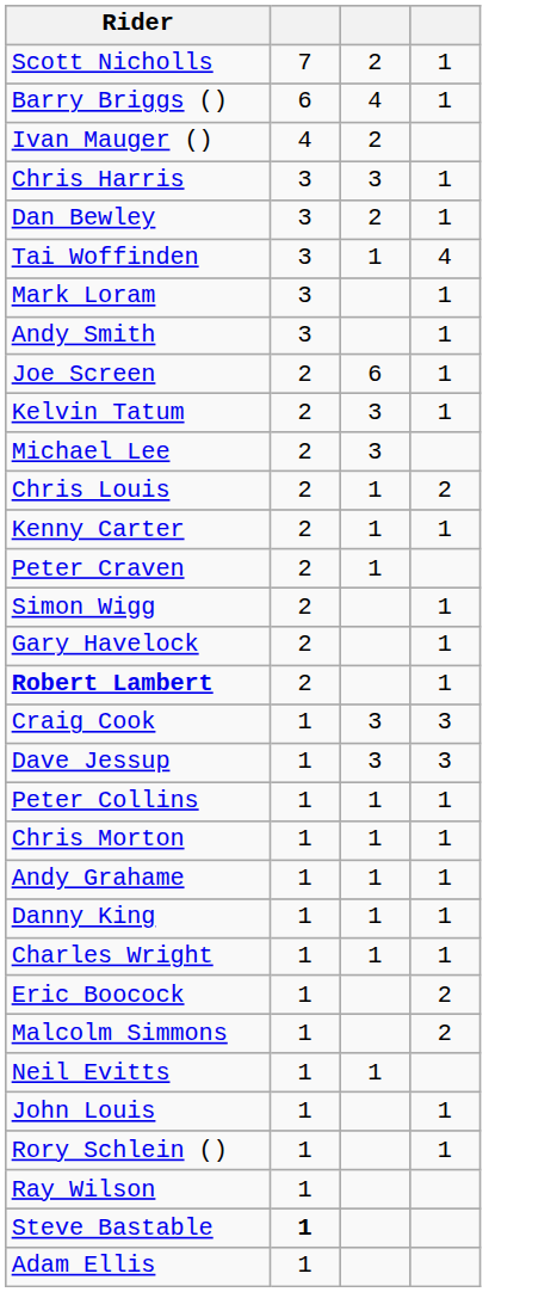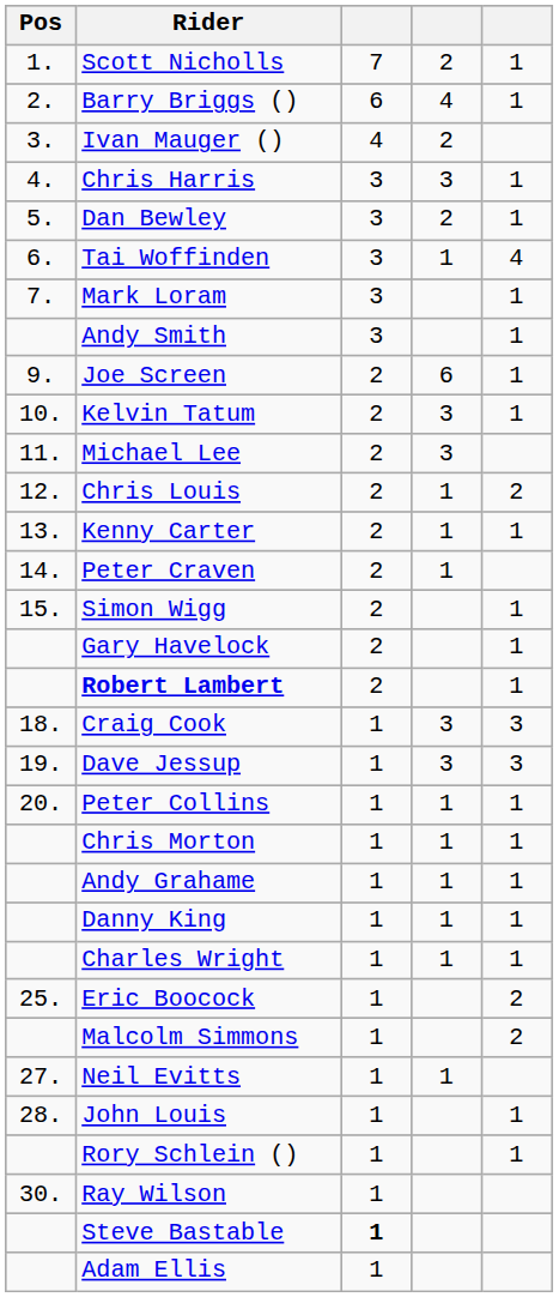 <table class="wikitable" style="font-size: 95%">
 <tr>
+<th width=30px>Pos</th>
 <th width=130px>Rider</th>
 <th width=30px ></th>
 <th width=30px ></th>
 <th width=30px ></th>
 </tr>
 <tr align=center>
+<td>1.</td>
 <td align=left><a href='#'>Scott Nicholls</a></td>
 <td>7</td>
 <td>2</td>
 <td>1</td>
 </tr>
 <tr align=center>
+<td>2.</td>
 <td align=left><a href='#'>Barry Briggs</a> ()</td>
 <td>6</td>
 <td>4</td>
 <td>1</td>
 </tr>
 <tr align=center>
+<td>3.</td>
 <td align=left><a href='#'>Ivan Mauger</a> ()</td>
 <td>4</td>
 <td>2</td>
 <td></td>
 </tr>
 <tr align=center>
+<td>4.</td>
 <td align=left><a href='#'>Chris Harris</a></td>
 <td>3</td>
 <td>3</td>
 <td>1</td>
 </tr>
 <tr align=center>
+<td>5.</td>
 <td align=left><a href='#'>Dan Bewley</a></td>
 <td>3</td>
 <td>2</td>
 <td>1</td>
 </tr>
 <tr align=center>
+<td>6.</td>
 <td align=left><a href='#'>Tai Woffinden</a></td>
 <td>3</td>
 <td>1</td>
 <td>4</td>
 </tr>
 <tr align=center>
+<td>7.</td>
 <td align=left><a href='#'>Mark Loram</a></td>
 <td>3</td>
 <td></td>
 <td>1</td>
 </tr>
 <tr align=center>
+<td></td>
 <td align=left><a href='#'>Andy Smith</a></td>
 <td>3</td>
 <td></td>
 <td>1</td>
 </tr>
 <tr align=center>
+<td>9.</td>
 <td align=left><a href='#'>Joe Screen</a></td>
 <td>2</td>
 <td>6</td>
 <td>1</td>
 </tr>
 <tr align=center>
+<td>10.</td>
 <td align=left><a href='#'>Kelvin Tatum</a></td>
 <td>2</td>
 <td>3</td>
 <td>1</td>
 </tr>
 <tr align=center>
+<td>11.</td>
 <td align=left><a href='#'>Michael Lee</a></td>
 <td>2</td>
 <td>3</td>
 <td></td>
 </tr>
 <tr align=center>
+<td>12.</td>
 <td align=left><a href='#'>Chris Louis</a></td>
 <td>2</td>
 <td>1</td>
 <td>2</td>
 </tr>
 <tr align=center>
+<td>13.</td>
 <td align=left><a href='#'>Kenny Carter</a></td>
 <td>2</td>
 <td>1</td>
 <td>1</td>
 </tr>
 <tr align=center>
+<td>14.</td>
 <td align=left><a href='#'>Peter Craven</a></td>
 <td>2</td>
 <td>1</td>
 <td></td>
 </tr>
 <tr align=center>
+<td>15.</td>
 <td align=left><a href='#'>Simon Wigg</a></td>
 <td>2</td>
 <td></td>
 <td>1</td>
 </tr>
 <tr align=center>
+<td></td>
 <td align=left><a href='#'>Gary Havelock</a></td>
 <td>2</td>
 <td></td>
 <td>1</td>
 </tr>
 <tr align=center>
+<td></td>
 <td align=left><strong><a href='#'>Robert Lambert</a></strong></td>
 <td>2</td>
 <td></td>
 <td>1</td>
 </tr>
 <tr align=center>
+<td>18.</td>
 <td align=left><a href='#'>Craig Cook</a></td>
 <td>1</td>
 <td>3</td>
 <td>3</td>
 </tr>
 <tr align=center>
+<td>19.</td>
 <td align=left><a href='#'>Dave Jessup</a></td>
 <td>1</td>
 <td>3</td>
 <td>3</td>
 </tr>
 <tr align=center>
+<td>20.</td>
 <td align=left><a href='#'>Peter Collins</a></td>
 <td>1</td>
 <td>1</td>
 <td>1</td>
 </tr>
 <tr align=center>
+<td></td>
 <td align=left><a href='#'>Chris Morton</a></td>
 <td>1</td>
 <td>1</td>
 <td>1</td>
 </tr>
 <tr align=center>
+<td></td>
 <td align=left><a href='#'>Andy Grahame</a></td>
 <td>1</td>
 <td>1</td>
 <td>1</td>
 </tr>
 <tr align=center>
+<td></td>
 <td align=left><a href='#'>Danny King</a></td>
 <td>1</td>
 <td>1</td>
 <td>1</td>
 </tr>
 <tr align=center>
+<td></td>
 <td align=left><a href='#'>Charles Wright</a></td>
 <td>1</td>
 <td>1</td>
 <td>1</td>
 </tr>
 <tr align=center>
+<td>25.</td>
 <td align=left><a href='#'>Eric Boocock</a></td>
 <td>1</td>
 <td></td>
 <td>2</td>
 </tr>
 <tr align=center>
+<td></td>
 <td align=left><a href='#'>Malcolm Simmons</a></td>
 <td>1</td>
 <td></td>
 <td>2</td>
 </tr>
 <tr align=center>
+<td>27.</td>
 <td align=left><a href='#'>Neil Evitts</a></td>
 <td>1</td>
 <td>1</td>
 <td></td>
 </tr>
 <tr align=center>
+<td>28.</td>
 <td align=left><a href='#'>John Louis</a></td>
 <td>1</td>
 <td></td>
 <td>1</td>
 </tr>
 <tr align=center>
+<td></td>
 <td align=left><a href='#'>Rory Schlein</a> ()</td>
 <td>1</td>
 <td></td>
 <td>1</td>
 </tr>
 <tr align=center>
+<td>30.</td>
 <td align=left><a href='#'>Ray Wilson</a></td>
 <td>1</td>
 <td></td>
 <td></td>
 </tr>
 <tr align=center>
+<td></td>
 <td align=left><a href='#'>Steve Bastable</a></td>
 <td><strong>1</strong></td>
 <td></td>
 <td></td>
 </tr>
 <tr align=center>
+<td></td>
 <td align=left><a href='#'>Adam Ellis</a></td>
 <td>1</td>
 <td></td>
 <td></td>
 </tr>
 </table>
